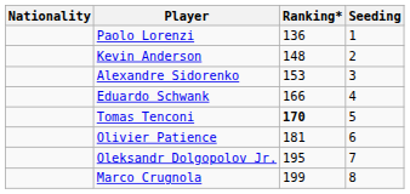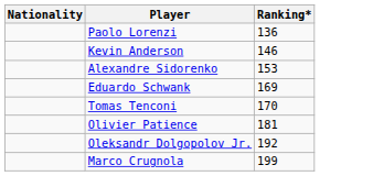 <table class="wikitable" border="1">
 <tr>
 <th>Nationality</th>
 <th>Player</th>
 <th>Ranking*</th>
-<th>Seeding</th>
 </tr>
 <tr>
 <td></td>
 <td><a href='#'>Paolo Lorenzi</a></td>
 <td>136</td>
-<td>1</td>
 </tr>
 <tr>
 <td></td>
 <td><a href='#'>Kevin Anderson</a></td>
-<td>148</td>
-<td>2</td>
+<td>146</td>
 </tr>
 <tr>
 <td></td>
 <td><a href='#'>Alexandre Sidorenko</a></td>
 <td>153</td>
-<td>3</td>
 </tr>
 <tr>
 <td></td>
 <td><a href='#'>Eduardo Schwank</a></td>
-<td>166</td>
-<td>4</td>
+<td>169</td>
 </tr>
 <tr>
 <td></td>
 <td><a href='#'>Tomas Tenconi</a></td>
-<td><strong>170</strong></td>
-<td>5</td>
+<td>170</td>
 </tr>
 <tr>
 <td></td>
 <td><a href='#'>Olivier Patience</a></td>
 <td>181</td>
-<td>6</td>
 </tr>
 <tr>
 <td></td>
 <td><a href='#'>Oleksandr Dolgopolov Jr.</a></td>
-<td>195</td>
-<td>7</td>
+<td>192</td>
 </tr>
 <tr>
 <td></td>
 <td><a href='#'>Marco Crugnola</a></td>
 <td>199</td>
-<td>8</td>
 </tr>
 </table>
